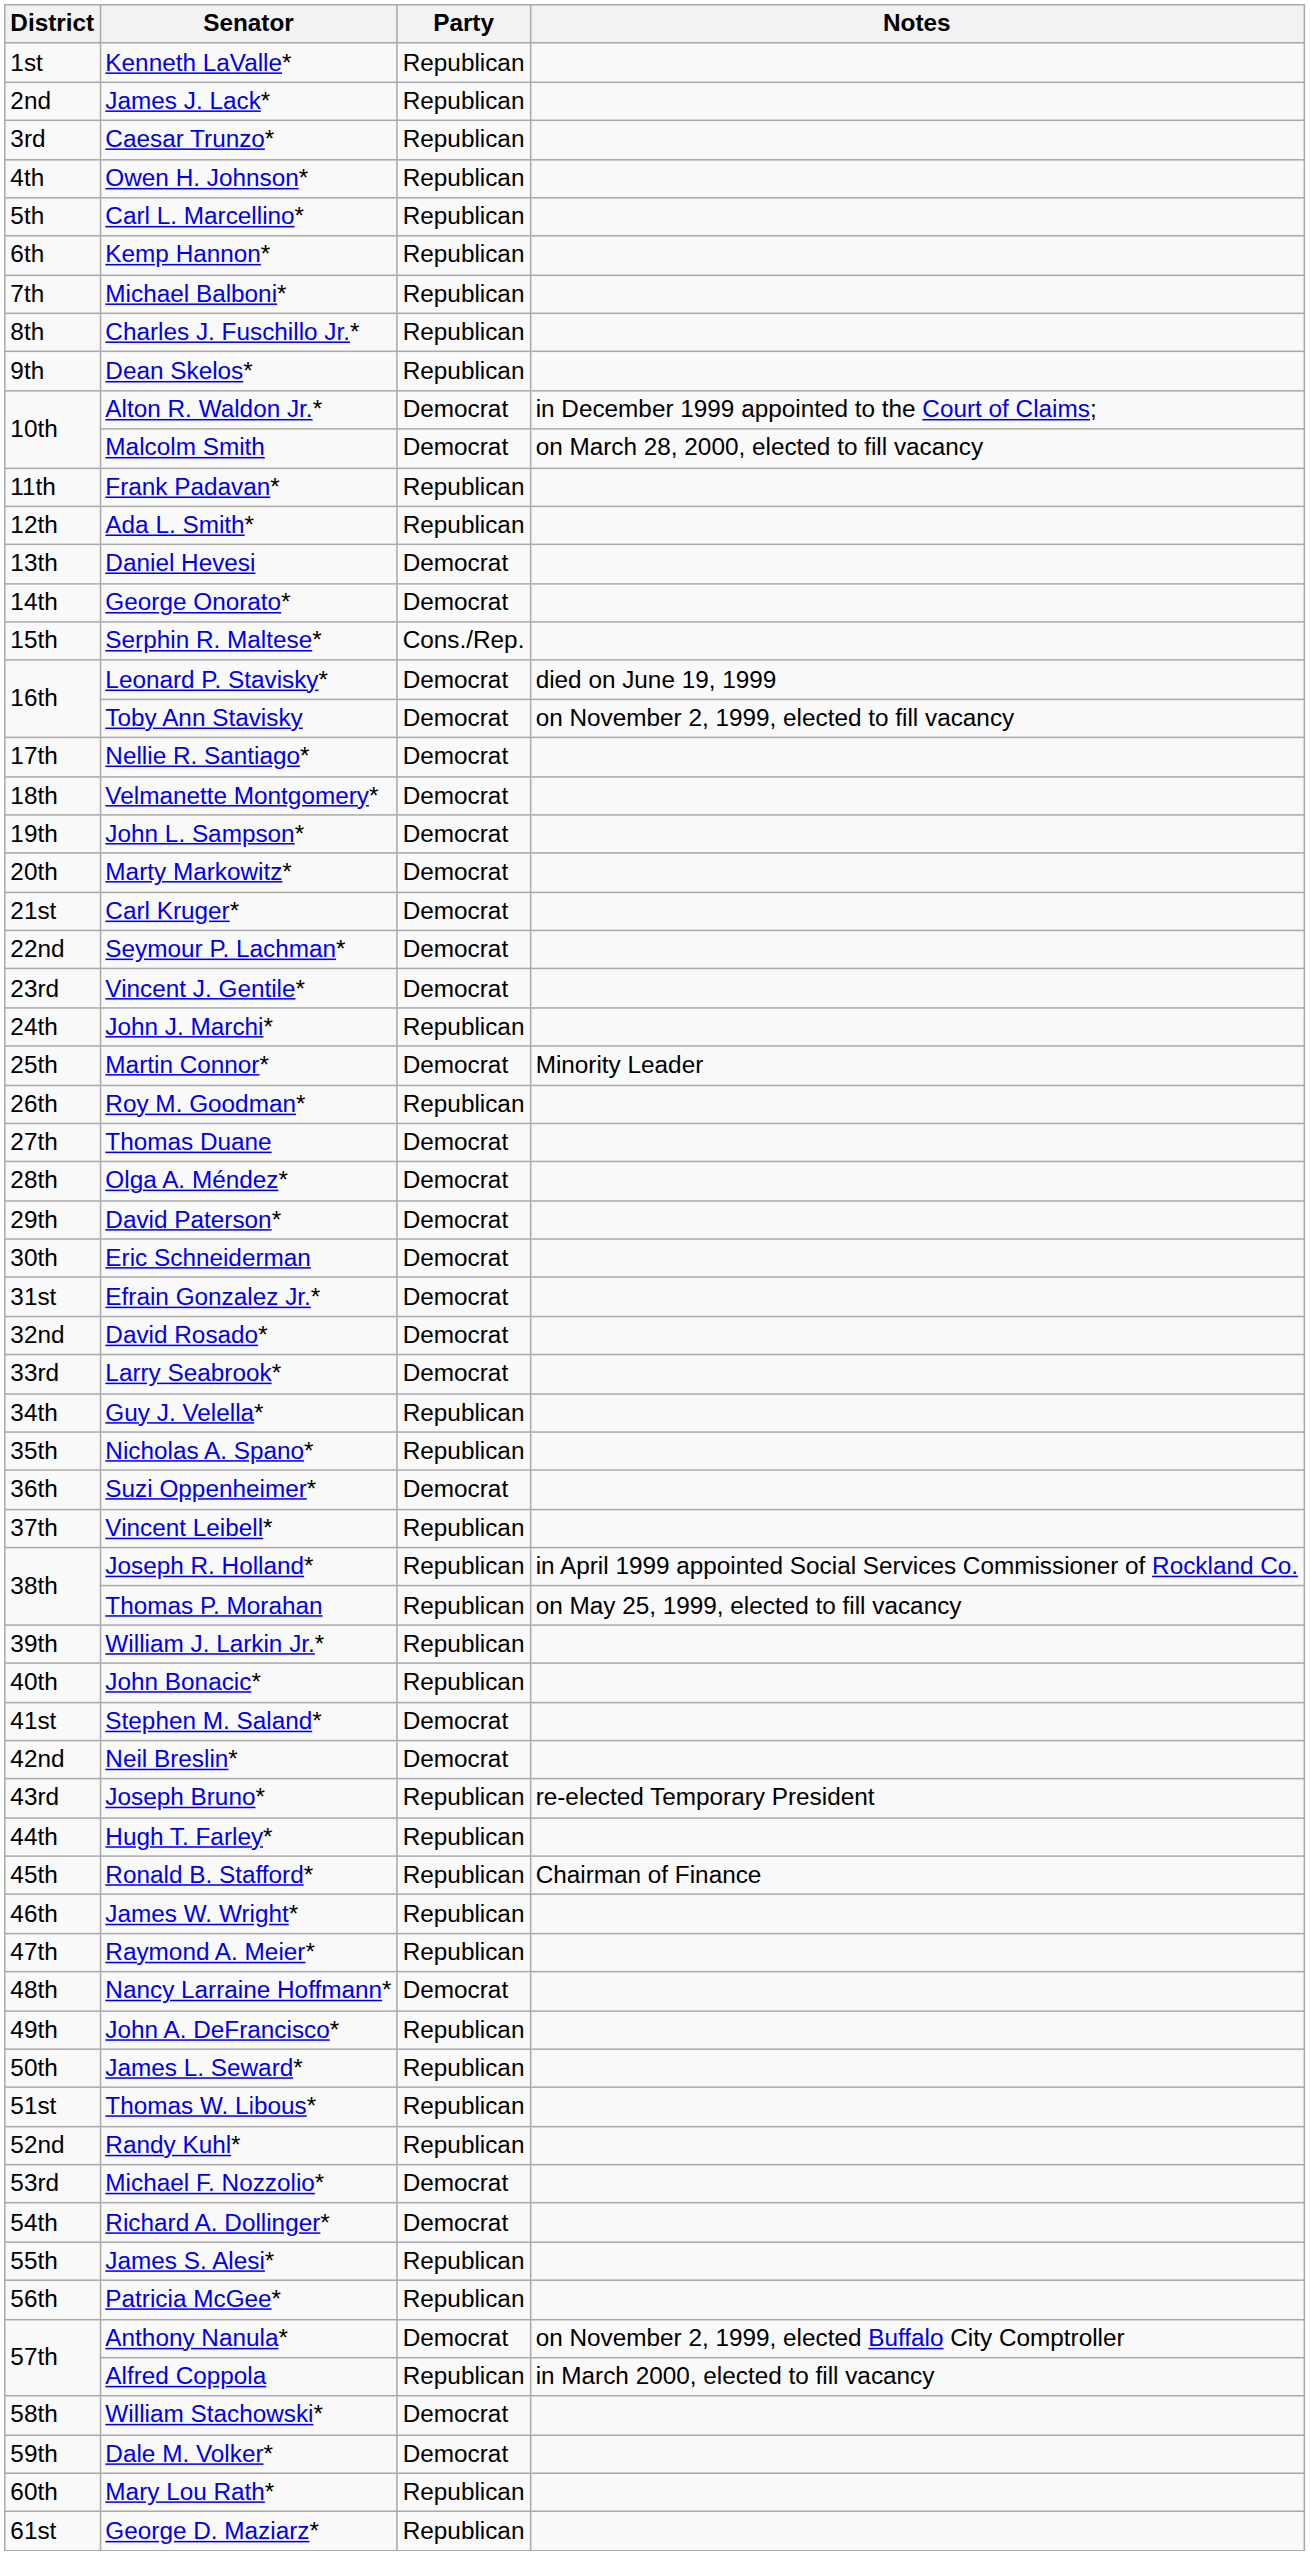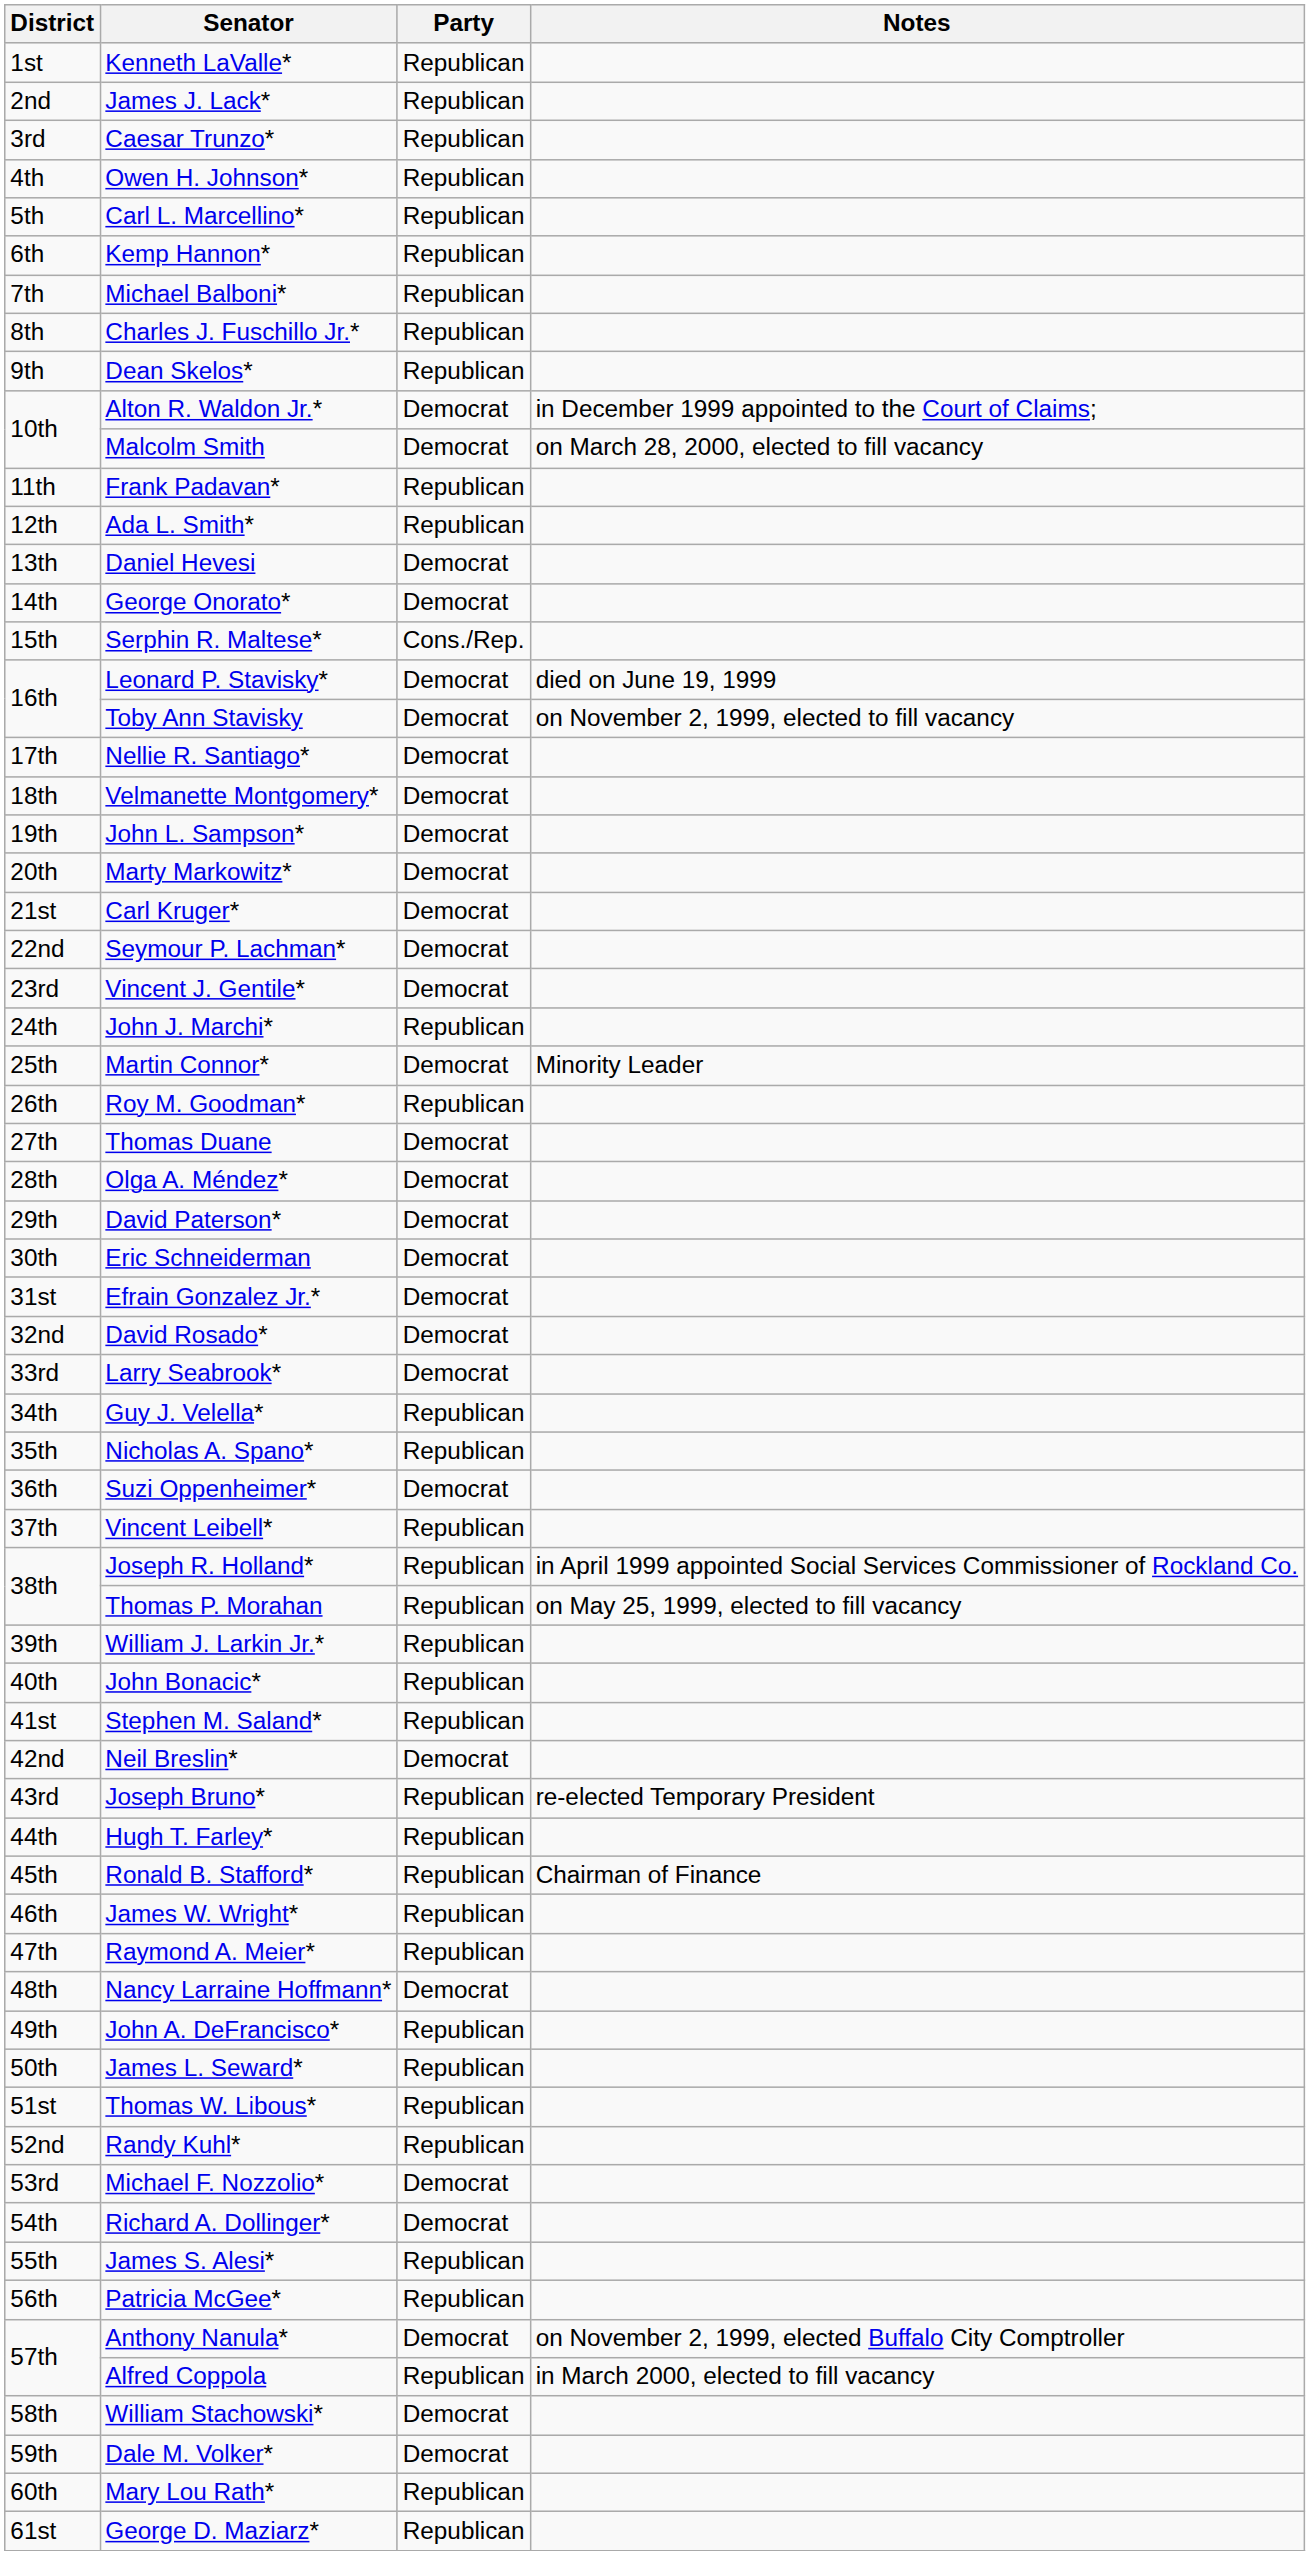 <table class=wikitable>
 <tr>
 <th>District</th>
 <th>Senator</th>
 <th>Party</th>
 <th>Notes</th>
 </tr>
 <tr>
 <td>1st</td>
 <td><a href='#'>Kenneth LaValle</a>*</td>
 <td>Republican</td>
 <td></td>
 </tr>
 <tr>
 <td>2nd</td>
 <td><a href='#'>James J. Lack</a>*</td>
 <td>Republican</td>
 <td></td>
 </tr>
 <tr>
 <td>3rd</td>
 <td><a href='#'>Caesar Trunzo</a>*</td>
 <td>Republican</td>
 <td></td>
 </tr>
 <tr>
 <td>4th</td>
 <td><a href='#'>Owen H. Johnson</a>*</td>
 <td>Republican</td>
 <td></td>
 </tr>
 <tr>
 <td>5th</td>
 <td><a href='#'>Carl L. Marcellino</a>*</td>
 <td>Republican</td>
 <td></td>
 </tr>
 <tr>
 <td>6th</td>
 <td><a href='#'>Kemp Hannon</a>*</td>
 <td>Republican</td>
 <td></td>
 </tr>
 <tr>
 <td>7th</td>
 <td><a href='#'>Michael Balboni</a>*</td>
 <td>Republican</td>
 <td></td>
 </tr>
 <tr>
 <td>8th</td>
 <td><a href='#'>Charles J. Fuschillo Jr.</a>*</td>
 <td>Republican</td>
 <td></td>
 </tr>
 <tr>
 <td>9th</td>
 <td><a href='#'>Dean Skelos</a>*</td>
 <td>Republican</td>
 <td></td>
 </tr>
 <tr>
 <td rowspan="2">10th</td>
 <td><a href='#'>Alton R. Waldon Jr.</a>*</td>
 <td>Democrat</td>
 <td>in December 1999 appointed to the <a href='#'>Court of Claims</a>;</td>
 </tr>
 <tr>
 <td><a href='#'>Malcolm Smith</a></td>
 <td>Democrat</td>
 <td>on March 28, 2000, elected to fill vacancy</td>
 </tr>
 <tr>
 <td>11th</td>
 <td><a href='#'>Frank Padavan</a>*</td>
 <td>Republican</td>
 <td></td>
 </tr>
 <tr>
 <td>12th</td>
 <td><a href='#'>Ada L. Smith</a>*</td>
 <td>Republican</td>
 <td></td>
 </tr>
 <tr>
 <td>13th</td>
 <td><a href='#'>Daniel Hevesi</a></td>
 <td>Democrat</td>
 <td></td>
 </tr>
 <tr>
 <td>14th</td>
 <td><a href='#'>George Onorato</a>*</td>
 <td>Democrat</td>
 <td></td>
 </tr>
 <tr>
 <td>15th</td>
 <td><a href='#'>Serphin R. Maltese</a>*</td>
 <td>Cons./Rep.</td>
 <td></td>
 </tr>
 <tr>
 <td rowspan="2">16th</td>
 <td><a href='#'>Leonard P. Stavisky</a>*</td>
 <td>Democrat</td>
 <td>died on June 19, 1999</td>
 </tr>
 <tr>
 <td><a href='#'>Toby Ann Stavisky</a></td>
 <td>Democrat</td>
 <td>on November 2, 1999, elected to fill vacancy</td>
 </tr>
 <tr>
 <td>17th</td>
 <td><a href='#'>Nellie R. Santiago</a>*</td>
 <td>Democrat</td>
 <td></td>
 </tr>
 <tr>
 <td>18th</td>
 <td><a href='#'>Velmanette Montgomery</a>*</td>
 <td>Democrat</td>
 <td></td>
 </tr>
 <tr>
 <td>19th</td>
 <td><a href='#'>John L. Sampson</a>*</td>
 <td>Democrat</td>
 <td></td>
 </tr>
 <tr>
 <td>20th</td>
 <td><a href='#'>Marty Markowitz</a>*</td>
 <td>Democrat</td>
 <td></td>
 </tr>
 <tr>
 <td>21st</td>
 <td><a href='#'>Carl Kruger</a>*</td>
 <td>Democrat</td>
 <td></td>
 </tr>
 <tr>
 <td>22nd</td>
 <td><a href='#'>Seymour P. Lachman</a>*</td>
 <td>Democrat</td>
 <td></td>
 </tr>
 <tr>
 <td>23rd</td>
 <td><a href='#'>Vincent J. Gentile</a>*</td>
 <td>Democrat</td>
 <td></td>
 </tr>
 <tr>
 <td>24th</td>
 <td><a href='#'>John J. Marchi</a>*</td>
 <td>Republican</td>
 <td></td>
 </tr>
 <tr>
 <td>25th</td>
 <td><a href='#'>Martin Connor</a>*</td>
 <td>Democrat</td>
 <td>Minority Leader</td>
 </tr>
 <tr>
 <td>26th</td>
 <td><a href='#'>Roy M. Goodman</a>*</td>
 <td>Republican</td>
 <td></td>
 </tr>
 <tr>
 <td>27th</td>
 <td><a href='#'>Thomas Duane</a></td>
 <td>Democrat</td>
 <td></td>
 </tr>
 <tr>
 <td>28th</td>
 <td><a href='#'>Olga A. Méndez</a>*</td>
 <td>Democrat</td>
 <td></td>
 </tr>
 <tr>
 <td>29th</td>
 <td><a href='#'>David Paterson</a>*</td>
 <td>Democrat</td>
 <td></td>
 </tr>
 <tr>
 <td>30th</td>
 <td><a href='#'>Eric Schneiderman</a></td>
 <td>Democrat</td>
 <td></td>
 </tr>
 <tr>
 <td>31st</td>
 <td><a href='#'>Efrain Gonzalez Jr.</a>*</td>
 <td>Democrat</td>
 <td></td>
 </tr>
 <tr>
 <td>32nd</td>
 <td><a href='#'>David Rosado</a>*</td>
 <td>Democrat</td>
 <td></td>
 </tr>
 <tr>
 <td>33rd</td>
 <td><a href='#'>Larry Seabrook</a>*</td>
 <td>Democrat</td>
 <td></td>
 </tr>
 <tr>
 <td>34th</td>
 <td><a href='#'>Guy J. Velella</a>*</td>
 <td>Republican</td>
 <td></td>
 </tr>
 <tr>
 <td>35th</td>
 <td><a href='#'>Nicholas A. Spano</a>*</td>
 <td>Republican</td>
 <td></td>
 </tr>
 <tr>
 <td>36th</td>
 <td><a href='#'>Suzi Oppenheimer</a>*</td>
 <td>Democrat</td>
 <td></td>
 </tr>
 <tr>
 <td>37th</td>
 <td><a href='#'>Vincent Leibell</a>*</td>
 <td>Republican</td>
 <td></td>
 </tr>
 <tr>
 <td rowspan="2">38th</td>
 <td><a href='#'>Joseph R. Holland</a>*</td>
 <td>Republican</td>
 <td>in April 1999 appointed Social Services Commissioner of <a href='#'>Rockland Co.</a></td>
 </tr>
 <tr>
 <td><a href='#'>Thomas P. Morahan</a></td>
 <td>Republican</td>
 <td>on May 25, 1999, elected to fill vacancy</td>
 </tr>
 <tr>
 <td>39th</td>
 <td><a href='#'>William J. Larkin Jr.</a>*</td>
 <td>Republican</td>
 <td></td>
 </tr>
 <tr>
 <td>40th</td>
 <td><a href='#'>John Bonacic</a>*</td>
 <td>Republican</td>
 <td></td>
 </tr>
 <tr>
 <td>41st</td>
 <td><a href='#'>Stephen M. Saland</a>*</td>
-<td>Democrat</td>
+<td>Republican</td>
 <td></td>
 </tr>
 <tr>
 <td>42nd</td>
 <td><a href='#'>Neil Breslin</a>*</td>
 <td>Democrat</td>
 <td></td>
 </tr>
 <tr>
 <td>43rd</td>
 <td><a href='#'>Joseph Bruno</a>*</td>
 <td>Republican</td>
 <td>re-elected Temporary President</td>
 </tr>
 <tr>
 <td>44th</td>
 <td><a href='#'>Hugh T. Farley</a>*</td>
 <td>Republican</td>
 <td></td>
 </tr>
 <tr>
 <td>45th</td>
 <td><a href='#'>Ronald B. Stafford</a>*</td>
 <td>Republican</td>
 <td>Chairman of Finance</td>
 </tr>
 <tr>
 <td>46th</td>
 <td><a href='#'>James W. Wright</a>*</td>
 <td>Republican</td>
 <td></td>
 </tr>
 <tr>
 <td>47th</td>
 <td><a href='#'>Raymond A. Meier</a>*</td>
 <td>Republican</td>
 <td></td>
 </tr>
 <tr>
 <td>48th</td>
 <td><a href='#'>Nancy Larraine Hoffmann</a>*</td>
 <td>Democrat</td>
 <td></td>
 </tr>
 <tr>
 <td>49th</td>
 <td><a href='#'>John A. DeFrancisco</a>*</td>
 <td>Republican</td>
 <td></td>
 </tr>
 <tr>
 <td>50th</td>
 <td><a href='#'>James L. Seward</a>*</td>
 <td>Republican</td>
 <td></td>
 </tr>
 <tr>
 <td>51st</td>
 <td><a href='#'>Thomas W. Libous</a>*</td>
 <td>Republican</td>
 <td></td>
 </tr>
 <tr>
 <td>52nd</td>
 <td><a href='#'>Randy Kuhl</a>*</td>
 <td>Republican</td>
 <td></td>
 </tr>
 <tr>
 <td>53rd</td>
 <td><a href='#'>Michael F. Nozzolio</a>*</td>
 <td>Democrat</td>
 <td></td>
 </tr>
 <tr>
 <td>54th</td>
 <td><a href='#'>Richard A. Dollinger</a>*</td>
 <td>Democrat</td>
 <td></td>
 </tr>
 <tr>
 <td>55th</td>
 <td><a href='#'>James S. Alesi</a>*</td>
 <td>Republican</td>
 <td></td>
 </tr>
 <tr>
 <td>56th</td>
 <td><a href='#'>Patricia McGee</a>*</td>
 <td>Republican</td>
 <td></td>
 </tr>
 <tr>
 <td rowspan="2">57th</td>
 <td><a href='#'>Anthony Nanula</a>*</td>
 <td>Democrat</td>
 <td>on November 2, 1999, elected <a href='#'>Buffalo</a> City Comptroller</td>
 </tr>
 <tr>
 <td><a href='#'>Alfred Coppola</a></td>
 <td>Republican</td>
 <td>in March 2000, elected to fill vacancy</td>
 </tr>
 <tr>
 <td>58th</td>
 <td><a href='#'>William Stachowski</a>*</td>
 <td>Democrat</td>
 <td></td>
 </tr>
 <tr>
 <td>59th</td>
 <td><a href='#'>Dale M. Volker</a>*</td>
 <td>Democrat</td>
 <td></td>
 </tr>
 <tr>
 <td>60th</td>
 <td><a href='#'>Mary Lou Rath</a>*</td>
 <td>Republican</td>
 <td></td>
 </tr>
 <tr>
 <td>61st</td>
 <td><a href='#'>George D. Maziarz</a>*</td>
 <td>Republican</td>
 <td></td>
 </tr>
 <tr>
 </tr>
 </table>
